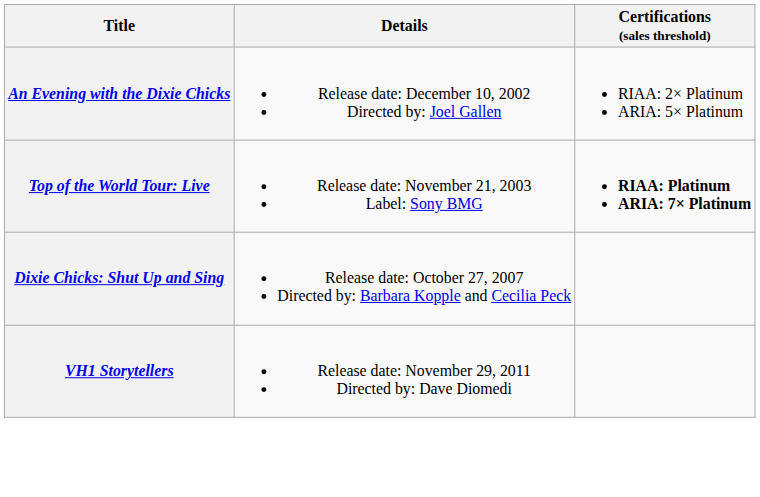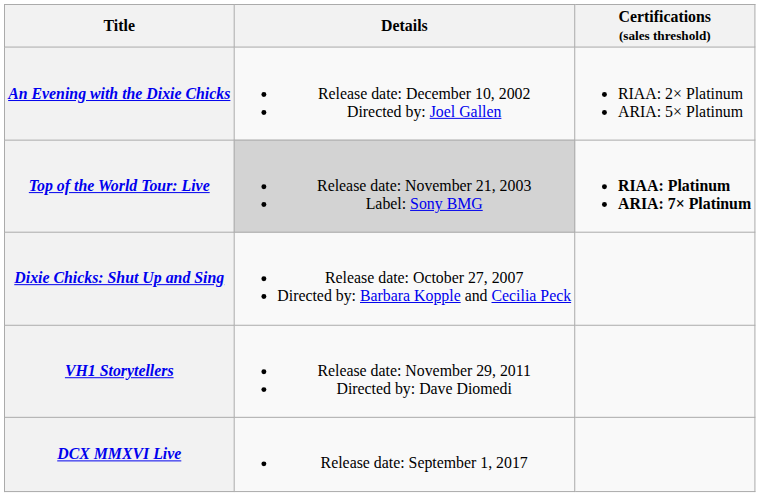 <table class="wikitable plainrowheaders" style="text-align:center;">
 <tr>
 <th>Title</th>
 <th>Details</th>
 <th>Certifications<br><small>(sales threshold)</small></th>
 </tr>
 <tr>
 <th scope = "row"><em><a href='#'>An Evening with the Dixie Chicks</a></em></th>
 <td><br><ul><li>Release date: December 10, 2002</li><li>Directed by: <a href='#'>Joel Gallen</a></li></ul></td>
 <td align="left"><br><ul><li>RIAA: 2× Platinum</li><li>ARIA: 5× Platinum</li></ul></td>
 </tr>
 <tr>
 <th scope = "row"><em><a href='#'>Top of the World Tour: Live</a></em></th>
-<td><br><ul><li>Release date: November 21, 2003</li><li>Label: <a href='#'>Sony BMG</a></li></ul></td>
+<td style="background: lightgrey;"><br><ul><li>Release date: November 21, 2003</li><li>Label: <a href='#'>Sony BMG</a></li></ul></td>
 <td align="left"><strong><br><ul><li>RIAA: Platinum</li><li>ARIA: 7× Platinum</li></ul></strong></td>
 </tr>
 <tr>
 <th scope = "row"><em><a href='#'>Dixie Chicks: Shut Up and Sing</a></em></th>
 <td><br><ul><li>Release date: October 27, 2007</li><li>Directed by: <a href='#'>Barbara Kopple</a> and <a href='#'>Cecilia Peck</a></li></ul></td>
 <td></td>
 </tr>
 <tr>
 <th scope = "row"><em><a href='#'>VH1 Storytellers</a></em></th>
 <td><br><ul><li>Release date: November 29, 2011</li><li>Directed by: Dave Diomedi</li></ul></td>
 <td></td>
 </tr>
+<tr>
+<th scope = "row"><em><a href='#'>DCX MMXVI Live</a></em></th>
+<td><br><ul><li>Release date: September 1, 2017</li></ul></td>
+<td></td>
+</tr>
 </table>
